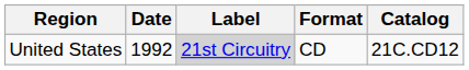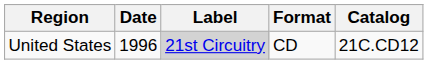 <table class="wikitable">
 <tr>
 <th>Region</th>
 <th>Date</th>
 <th>Label</th>
 <th>Format</th>
 <th>Catalog</th>
 </tr>
 <tr>
 <td>United States</td>
-<td>1992</td>
+<td>1996</td>
 <td style="background: lightgrey;"><a href='#'>21st Circuitry</a></td>
 <td>CD</td>
 <td>21C.CD12</td>
 </tr>
 </table>
